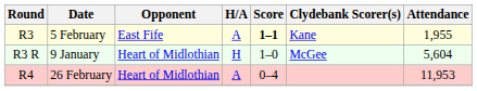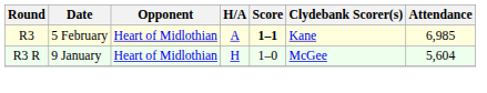 <table class="wikitable" style="text-align:center">
 <tr>
 <th>Round</th>
 <th>Date</th>
 <th>Opponent</th>
 <th>H/A</th>
 <th>Score</th>
 <th>Clydebank Scorer(s)</th>
 <th>Attendance</th>
 </tr>
 <tr bgcolor=#FFFFDD>
 <td>R3</td>
 <td align=left>5 February</td>
-<td align=left><a href='#'>East Fife</a></td>
+<td align=left><a href='#'>Heart of Midlothian</a></td>
 <td><a href='#'>A</a></td>
 <td><strong>1–1</strong></td>
 <td align=left><a href='#'>Kane</a></td>
-<td>1,955</td>
+<td>6,985</td>
 </tr>
 <tr bgcolor=#EEFFEE>
 <td>R3 R</td>
 <td align=left>9 January</td>
 <td align=left><a href='#'>Heart of Midlothian</a></td>
 <td><a href='#'>H</a></td>
 <td>1–0</td>
 <td align=left><a href='#'>McGee</a></td>
 <td>5,604</td>
 </tr>
-<tr bgcolor=#FFCCCC>
-<td>R4</td>
-<td align=left>26 February</td>
-<td align=left><a href='#'>Heart of Midlothian</a></td>
-<td><a href='#'>A</a></td>
-<td>0–4</td>
-<td align=left></td>
-<td>11,953</td>
-</tr>
 <tr>
 </tr>
 </table>
